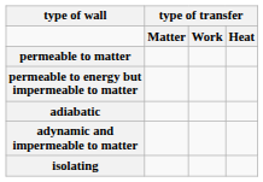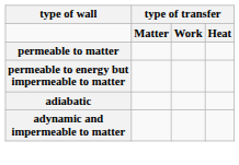 <table class="wikitable" align="right">
 <tr>
 <th>type of wall</th>
 <th colspan="3">type of transfer</th>
 </tr>
 <tr>
 <td></td>
 <th>Matter</th>
 <th>Work</th>
 <th>Heat</th>
 </tr>
 <tr>
 <th>permeable to matter</th>
 <td align="center"></td>
 <td align="center"></td>
 <td align="center"></td>
 </tr>
 <tr>
 <th>permeable to energy but<br>impermeable to matter</th>
 <td align="center"></td>
 <td align="center"></td>
 <td align="center"></td>
 </tr>
 <tr>
 <th>adiabatic</th>
 <td align="center"></td>
 <td align="center"></td>
 <td align="center"></td>
 </tr>
 <tr>
 <th>adynamic and<br>impermeable to matter</th>
 <td align="center"></td>
 <td align="center"></td>
 <td align="center"></td>
 </tr>
-<tr>
-<th>isolating</th>
-<td align="center"></td>
-<td align="center"></td>
-<td align="center"></td>
-</tr>
 </table>
